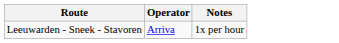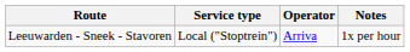 <table class="wikitable">
 <tr>
 <th>Route</th>
+<th>Service type</th>
 <th>Operator</th>
 <th>Notes</th>
 </tr>
 <tr>
 <td>Leeuwarden - Sneek - Stavoren</td>
+<td>Local ("Stoptrein")</td>
 <td><a href='#'>Arriva</a></td>
 <td>1x per hour</td>
 </tr>
 </table>
